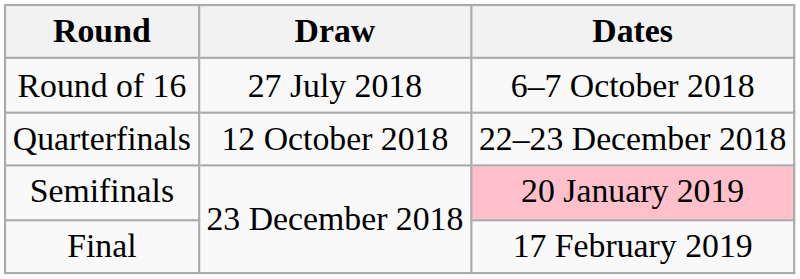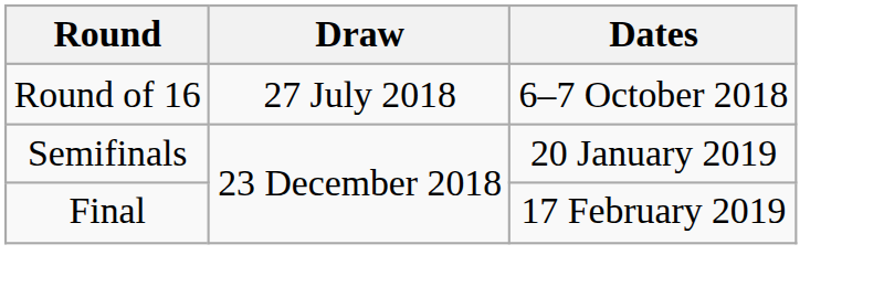 <table class="wikitable" style="text-align:center;">
 <tr>
 <th>Round</th>
 <th>Draw</th>
 <th>Dates</th>
 </tr>
 <tr>
 <td>Round of 16</td>
 <td>27 July 2018</td>
 <td>6–7 October 2018</td>
 </tr>
 <tr>
-<td>Quarterfinals</td>
-<td>12 October 2018</td>
-<td>22–23 December 2018</td>
-</tr>
-<tr>
 <td>Semifinals</td>
 <td rowspan=2>23 December 2018</td>
-<td style="background: pink;">20 January 2019</td>
+<td>20 January 2019</td>
 </tr>
 <tr>
 <td>Final</td>
 <td>17 February 2019</td>
 </tr>
 </table>
